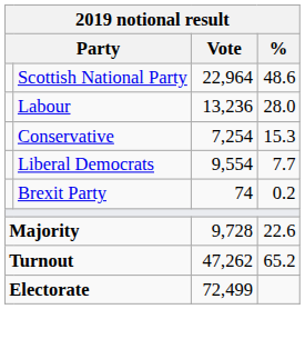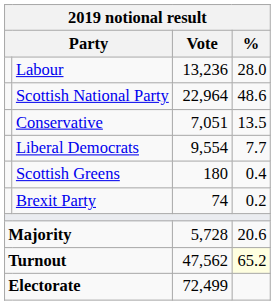 <table class="wikitable">
 <tr>
 <th colspan="4">2019 notional result  </th>
 </tr>
 <tr>
 <th bgcolor="#DDDDFF" width="130px" colspan="2">Party</th>
 <th bgcolor="#DDDDFF" width="50px">Vote</th>
 <th bgcolor="#DDDDFF" width="30px">%</th>
 </tr>
 <tr>
 <td></td>
+<td><a href='#'>Labour</a></td>
+<td align="right">13,236</td>
+<td align="right">28.0</td>
+</tr>
+<tr>
+<td></td>
 <td><a href='#'>Scottish National Party</a></td>
 <td align=right>22,964</td>
 <td align=right>48.6</td>
 </tr>
 <tr>
 <td></td>
-<td><a href='#'>Labour</a></td>
-<td align="right">13,236</td>
-<td align="right">28.0</td>
-</tr>
-<tr>
-<td></td>
 <td><a href='#'>Conservative</a></td>
-<td align=right>7,254</td>
-<td align=right>15.3</td>
+<td align=right>7,051</td>
+<td align=right>13.5</td>
 </tr>
 <tr>
 <td></td>
 <td><a href='#'>Liberal Democrats</a></td>
 <td align=right>9,554</td>
 <td align=right>7.7</td>
+</tr>
+<tr>
+<td></td>
+<td><a href='#'>Scottish Greens</a></td>
+<td align="right">180</td>
+<td align="right">0.4</td>
 </tr>
 <tr>
 <td></td>
 <td><a href='#'> Brexit Party</a></td>
 <td align=right>74</td>
 <td align=right>0.2</td>
 </tr>
 <tr>
 <td colspan="4" bgcolor="#EAECF0"></td>
 </tr>
 <tr>
 <td colspan="2"><strong>Majority</strong></td>
-<td align="right">9,728</td>
-<td align="right">22.6</td>
+<td align="right">5,728</td>
+<td align="right">20.6</td>
 </tr>
 <tr>
 <td colspan="2"><strong>Turnout</strong></td>
-<td align="right">47,262</td>
-<td align="right">65.2</td>
+<td align="right">47,562</td>
+<td align="right" style="background: lightyellow;">65.2</td>
 </tr>
 <tr>
 <td colspan="2"><strong>Electorate</strong></td>
 <td align=right>72,499</td>
 </tr>
 </table>
